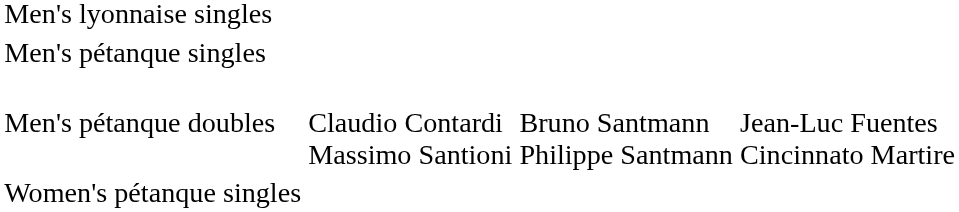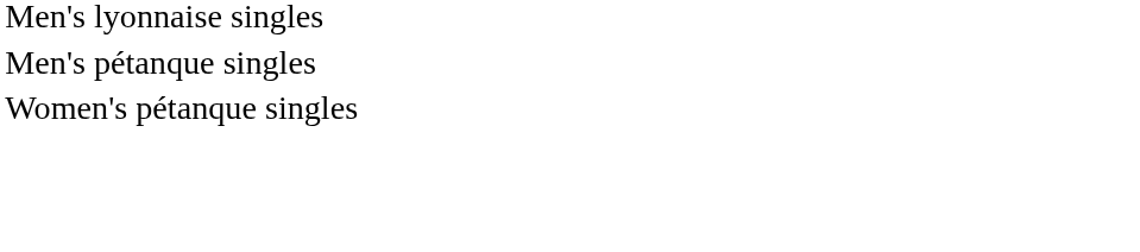 <table>
 <tr>
 <td>Men's lyonnaise singles</td>
 <td></td>
 <td></td>
 <td></td>
 </tr>
 <tr>
 <td>Men's pétanque singles</td>
 <td></td>
 <td></td>
 <td></td>
 </tr>
 <tr>
-<td>Men's pétanque doubles</td>
-<td><br>Claudio Contardi<br>Massimo Santioni</td>
-<td nowrap><br>Bruno Santmann<br>Philippe Santmann</td>
-<td><br>Jean-Luc Fuentes<br>Cincinnato Martire</td>
-</tr>
-<tr>
 <td>Women's pétanque singles</td>
 <td nowrap></td>
 <td></td>
 <td nowrap></td>
 </tr>
 </table>
